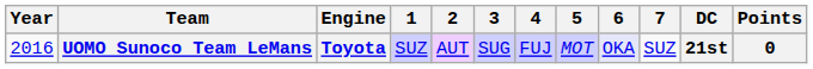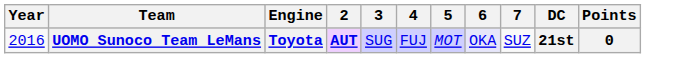 <table class="wikitable" style="text-align:center; font-size:85%">
 <tr>
 <th>Year</th>
 <th>Team</th>
 <th>Engine</th>
-<th>1</th>
 <th>2</th>
 <th>3</th>
 <th>4</th>
 <th>5</th>
 <th>6</th>
 <th>7</th>
 <th>DC</th>
 <th>Points</th>
 </tr>
 <tr>
 <td><a href='#'>2016</a></td>
 <th nowrap><a href='#'>UOMO Sunoco Team LeMans</a></th>
 <th><a href='#'>Toyota</a></th>
-<td style="background:#CFCFFF;"><a href='#'>SUZ</a><br></td>
-<td style="background:#EFCFFF;"><a href='#'>AUT</a><br></td>
+<td style="background:#EFCFFF;"><strong><a href='#'>AUT</a><br></strong></td>
 <td style="background:#CFCFFF;"><a href='#'>SUG</a><br></td>
 <td style="background:#CFCFFF;"><a href='#'>FUJ</a><br></td>
 <td style="background:#CFCFFF;"><em><a href='#'>MOT</a></em><br></td>
 <td style="background: lavender;"><a href='#'>OKA</a></td>
 <td><a href='#'>SUZ</a></td>
 <th>21st</th>
 <th>0</th>
 </tr>
 </table>
